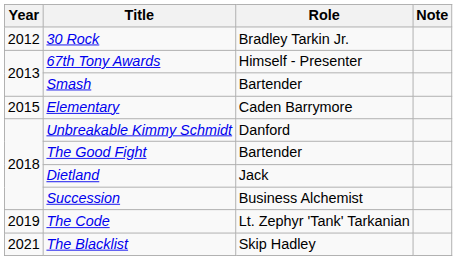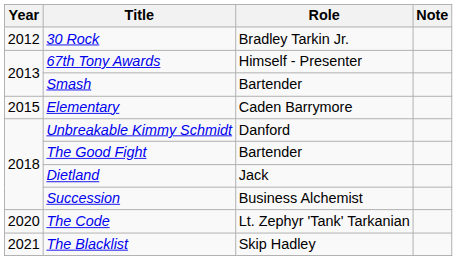 <table class="wikitable sortable">
 <tr>
 <th>Year</th>
 <th>Title</th>
 <th>Role</th>
 <th>Note</th>
 </tr>
 <tr>
 <td>2012</td>
 <td><em><a href='#'>30 Rock</a></em></td>
 <td>Bradley Tarkin Jr.</td>
 <td></td>
 </tr>
 <tr>
 <td rowspan=2>2013</td>
 <td><em><a href='#'>67th Tony Awards</a></em></td>
 <td>Himself - Presenter</td>
 <td></td>
 </tr>
 <tr>
 <td><em><a href='#'>Smash</a></em></td>
 <td>Bartender</td>
 <td></td>
 </tr>
 <tr>
 <td>2015</td>
 <td><em><a href='#'>Elementary</a></em></td>
 <td>Caden Barrymore</td>
 <td></td>
 </tr>
 <tr>
 <td rowspan=4>2018</td>
 <td><em><a href='#'>Unbreakable Kimmy Schmidt</a></em></td>
 <td>Danford</td>
 <td></td>
 </tr>
 <tr>
 <td><em><a href='#'>The Good Fight </a></em></td>
 <td>Bartender</td>
 <td></td>
 </tr>
 <tr>
 <td><em><a href='#'>Dietland</a></em></td>
 <td>Jack</td>
 <td></td>
 </tr>
 <tr>
 <td><em><a href='#'>Succession</a></em></td>
 <td>Business Alchemist</td>
 <td></td>
 </tr>
 <tr>
-<td>2019</td>
+<td>2020</td>
 <td><em><a href='#'>The Code</a></em></td>
 <td>Lt. Zephyr 'Tank' Tarkanian</td>
 <td></td>
 </tr>
 <tr>
 <td>2021</td>
 <td><em><a href='#'>The Blacklist</a></em></td>
 <td>Skip Hadley</td>
 <td></td>
 </tr>
 </table>
